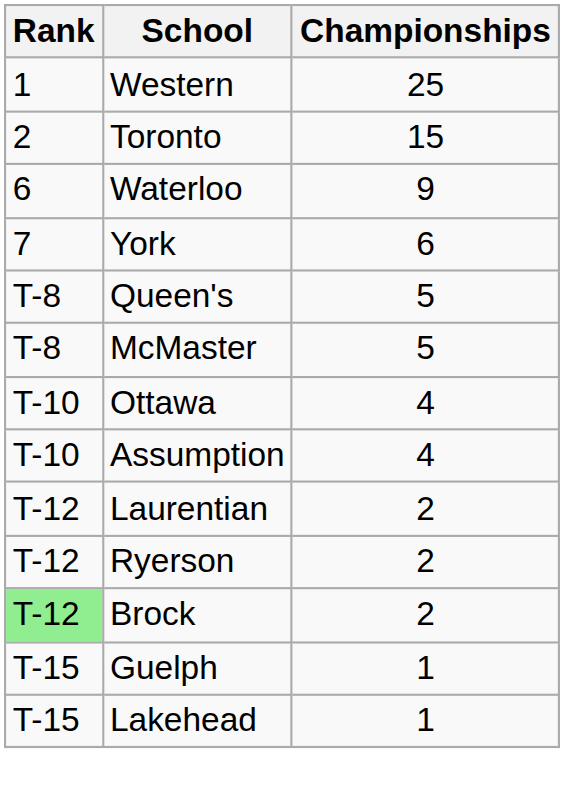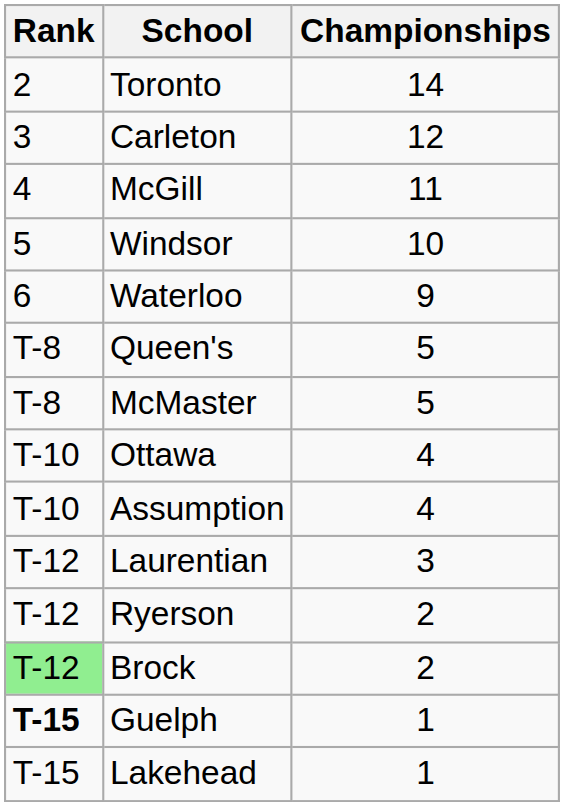 <table class = "wikitable">
 <tr>
 <th>Rank</th>
 <th>School</th>
 <th>Championships</th>
 </tr>
 <tr>
-<td>1</td>
-<td>Western</td>
-<td style="text-align:center;">25</td>
+<td>2</td>
+<td>Toronto</td>
+<td style="text-align:center;">14</td>
 </tr>
 <tr>
-<td>2</td>
-<td>Toronto</td>
-<td style="text-align:center;">15</td>
+<td>3</td>
+<td>Carleton</td>
+<td style="text-align:center;">12</td>
+</tr>
+<tr>
+<td>4</td>
+<td>McGill</td>
+<td style="text-align:center;">11</td>
+</tr>
+<tr>
+<td>5</td>
+<td>Windsor</td>
+<td style="text-align:center;">10</td>
 </tr>
 <tr>
 <td>6</td>
 <td>Waterloo</td>
 <td style="text-align: center;">9</td>
-</tr>
-<tr>
-<td>7</td>
-<td>York</td>
-<td style="text-align:center;">6</td>
 </tr>
 <tr>
 <td>T-8</td>
 <td>Queen's</td>
 <td style="text-align:center;">5</td>
 </tr>
 <tr>
 <td>T-8</td>
 <td>McMaster</td>
 <td style="text-align: center;">5</td>
 </tr>
 <tr>
 <td>T-10</td>
 <td>Ottawa</td>
 <td style="text-align: center;">4</td>
 </tr>
 <tr>
 <td>T-10</td>
 <td>Assumption</td>
 <td style="text-align:center;">4</td>
 </tr>
 <tr>
 <td>T-12</td>
 <td>Laurentian</td>
-<td style="text-align:center;">2</td>
+<td style="text-align:center;">3</td>
 </tr>
 <tr>
 <td>T-12</td>
 <td>Ryerson</td>
 <td style="text-align:center;">2</td>
 </tr>
 <tr>
 <td style="background: lightgreen;">T-12</td>
 <td>Brock</td>
 <td style="text-align:center;">2</td>
 </tr>
 <tr>
-<td>T-15</td>
+<td><strong>T-15</strong></td>
 <td>Guelph</td>
 <td style="text-align:center;">1</td>
 </tr>
 <tr>
 <td>T-15</td>
 <td>Lakehead</td>
 <td style="text-align:center;">1</td>
 </tr>
 <tr>
 </tr>
 </table>
